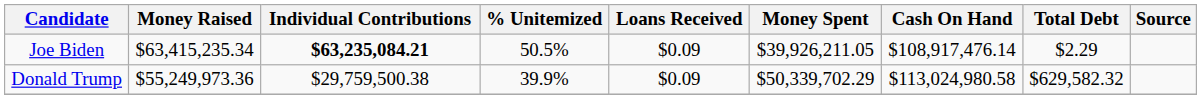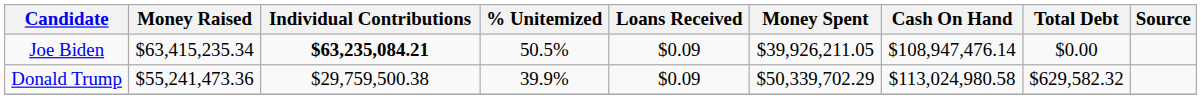 <table class="sortable wikitable" style="text-align:center; width:80%;">
 <tr>
 <th><a href='#'>Candidate</a></th>
 <th>Money Raised</th>
 <th>Individual Contributions</th>
 <th>% Unitemized</th>
 <th>Loans Received</th>
 <th>Money Spent</th>
 <th>Cash On Hand</th>
 <th>Total Debt</th>
 <th>Source</th>
 </tr>
 <tr>
 <td><a href='#'>Joe Biden</a></td>
 <td>$63,415,235.34</td>
 <td><strong>$63,235,084.21</strong></td>
 <td>50.5%</td>
 <td>$0.09</td>
 <td>$39,926,211.05</td>
-<td>$108,917,476.14</td>
-<td>$2.29</td>
+<td>$108,947,476.14</td>
+<td>$0.00</td>
 <td></td>
 </tr>
 <tr>
 <td><a href='#'>Donald Trump</a></td>
-<td>$55,249,973.36</td>
+<td>$55,241,473.36</td>
 <td>$29,759,500.38</td>
 <td>39.9%</td>
 <td>$0.09</td>
 <td>$50,339,702.29</td>
 <td>$113,024,980.58</td>
 <td>$629,582.32</td>
 <td></td>
 </tr>
 <tr>
 </tr>
 </table>
